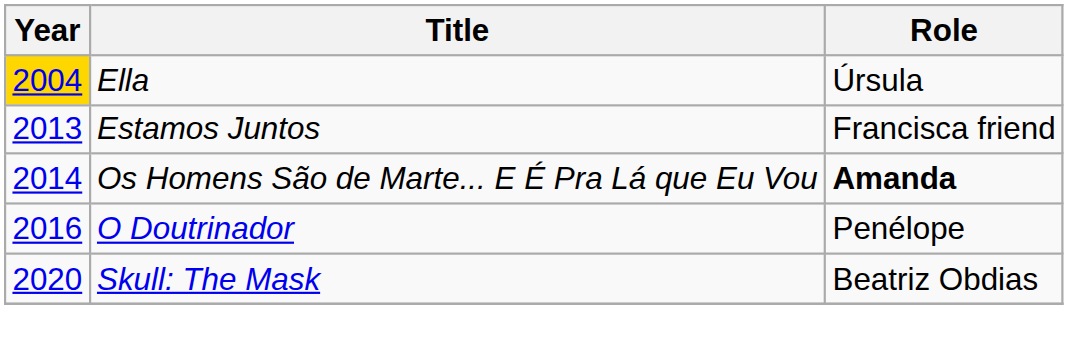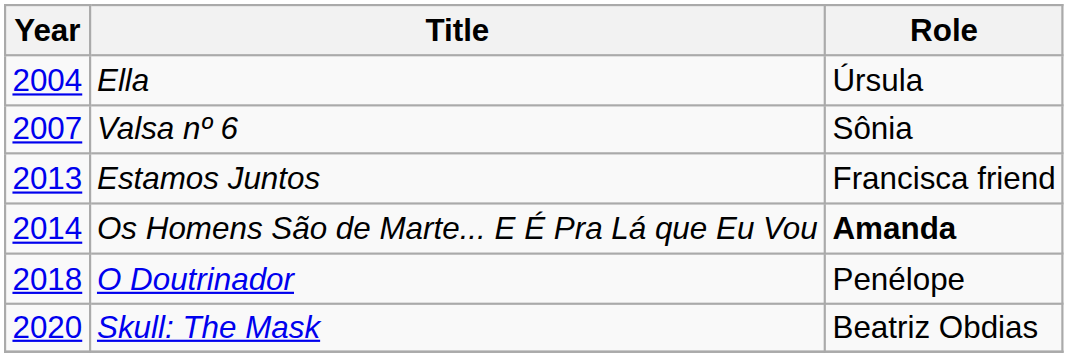 <table class="wikitable" style="font-size: 90%;">
 <tr>
 <th>Year</th>
 <th>Title</th>
 <th>Role</th>
 </tr>
 <tr>
-<td style="background: gold;"><a href='#'>2004</a></td>
+<td><a href='#'>2004</a></td>
 <td><em>Ella</em></td>
 <td>Úrsula</td>
+</tr>
+<tr>
+<td><a href='#'>2007</a></td>
+<td><em>Valsa nº 6</em></td>
+<td>Sônia</td>
 </tr>
 <tr>
 <td><a href='#'>2013</a></td>
 <td><em>Estamos Juntos</em></td>
 <td>Francisca friend</td>
 </tr>
 <tr>
 <td><a href='#'>2014</a></td>
 <td><em>Os Homens São de Marte... E É Pra Lá que Eu Vou</em></td>
 <td><strong>Amanda</strong></td>
 </tr>
 <tr>
-<td><a href='#'>2016</a></td>
+<td><a href='#'>2018</a></td>
 <td><em><a href='#'>O Doutrinador</a></em></td>
 <td>Penélope</td>
 </tr>
 <tr>
 <td><a href='#'>2020</a></td>
 <td><em><a href='#'>Skull: The Mask</a></em></td>
 <td>Beatriz Obdias</td>
 </tr>
 <tr>
 </tr>
 </table>
